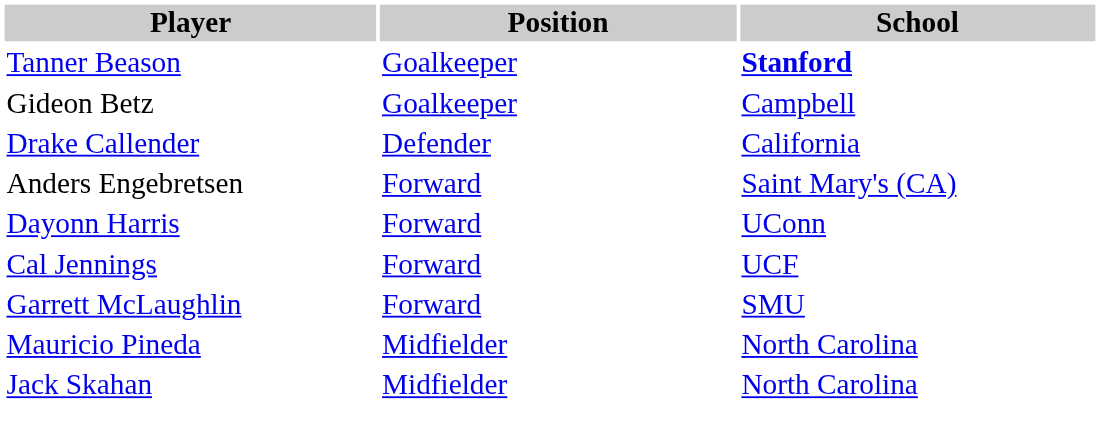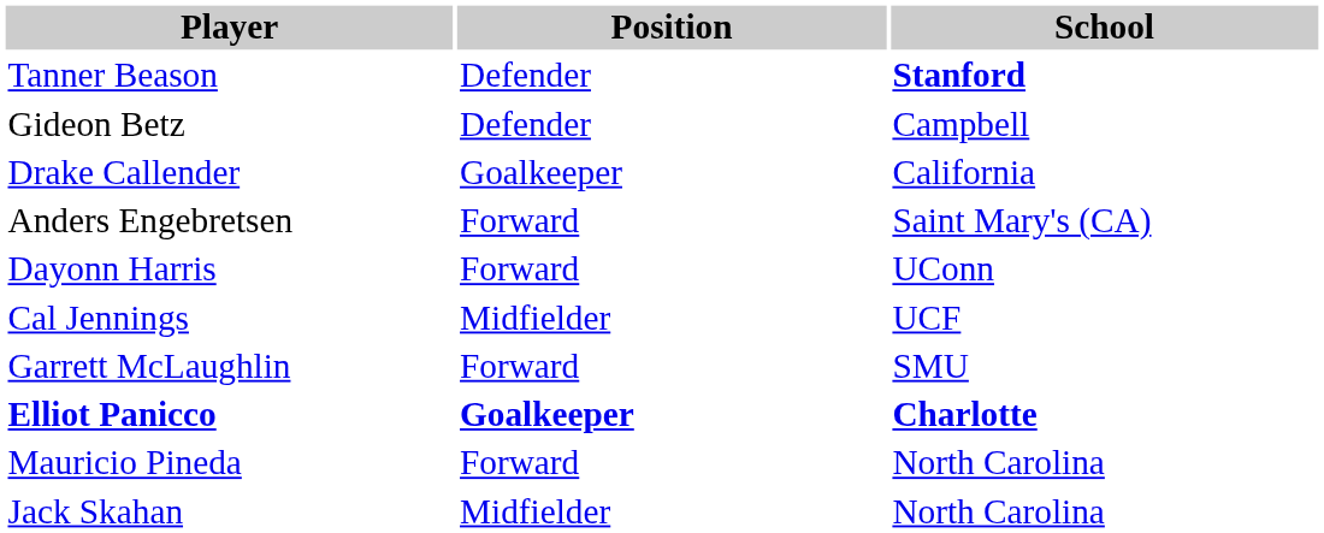 <table style="width:600px" "border:'1' 'solid' 'gray' ">
 <tr>
 <th bgcolor="#CCCCCC" style="width:23%">Player</th>
 <th bgcolor="#CCCCCC" style="width:22%"><strong>Position</strong></th>
 <th bgcolor="#CCCCCC" style="width:22%"><strong>School</strong></th>
 </tr>
 <tr>
 <td><a href='#'>Tanner Beason</a></td>
-<td><a href='#'>Goalkeeper</a></td>
+<td><a href='#'>Defender</a></td>
 <td><strong><a href='#'>Stanford</a></strong></td>
 </tr>
 <tr>
 <td>Gideon Betz</td>
-<td><a href='#'>Goalkeeper</a></td>
+<td><a href='#'>Defender</a></td>
 <td><a href='#'>Campbell</a></td>
 </tr>
 <tr>
 <td><a href='#'>Drake Callender</a></td>
-<td><a href='#'>Defender</a></td>
+<td><a href='#'>Goalkeeper</a></td>
 <td><a href='#'>California</a></td>
 </tr>
 <tr>
 <td>Anders Engebretsen</td>
 <td><a href='#'>Forward</a></td>
 <td><a href='#'>Saint Mary's (CA)</a></td>
 </tr>
 <tr>
 <td><a href='#'>Dayonn Harris</a></td>
 <td><a href='#'>Forward</a></td>
 <td><a href='#'>UConn</a></td>
 </tr>
 <tr>
 <td><a href='#'>Cal Jennings</a></td>
-<td><a href='#'>Forward</a></td>
+<td><a href='#'>Midfielder</a></td>
 <td><a href='#'>UCF</a></td>
 </tr>
 <tr>
 <td><a href='#'>Garrett McLaughlin</a></td>
 <td><a href='#'>Forward</a></td>
 <td><a href='#'>SMU</a></td>
 </tr>
 <tr>
+<td><strong><a href='#'>Elliot Panicco</a></strong></td>
+<td><a href='#'><strong>Goalkeeper</strong></a></td>
+<td><strong><a href='#'>Charlotte</a></strong></td>
+</tr>
+<tr>
 <td><a href='#'>Mauricio Pineda</a></td>
-<td><a href='#'>Midfielder</a></td>
+<td><a href='#'>Forward</a></td>
 <td><a href='#'>North Carolina</a></td>
 </tr>
 <tr>
 <td><a href='#'>Jack Skahan</a></td>
 <td><a href='#'>Midfielder</a></td>
 <td><a href='#'>North Carolina</a></td>
 </tr>
 </table>
